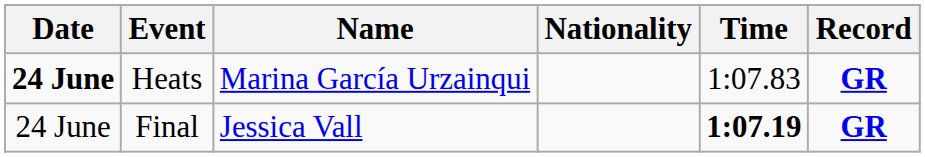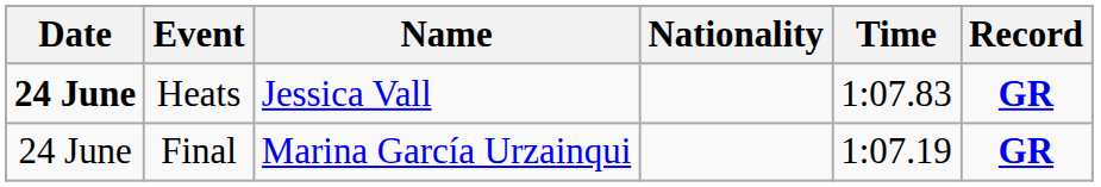 <table class=wikitable style=text-align:center>
 <tr>
 <th>Date</th>
 <th>Event</th>
 <th>Name</th>
 <th>Nationality</th>
 <th>Time</th>
 <th>Record</th>
 </tr>
 <tr>
 <td><strong>24 June</strong></td>
 <td>Heats</td>
-<td align=left><a href='#'>Marina García Urzainqui</a></td>
+<td align=left><a href='#'>Jessica Vall</a></td>
 <td align=left></td>
 <td>1:07.83</td>
 <td><strong><a href='#'>GR</a></strong></td>
 </tr>
 <tr>
 <td>24 June</td>
 <td>Final</td>
-<td align=left><a href='#'>Jessica Vall</a></td>
+<td align=left><a href='#'>Marina García Urzainqui</a></td>
 <td align=left></td>
-<td><strong>1:07.19</strong></td>
+<td>1:07.19</td>
 <td><strong><a href='#'>GR</a></strong></td>
 </tr>
 </table>
